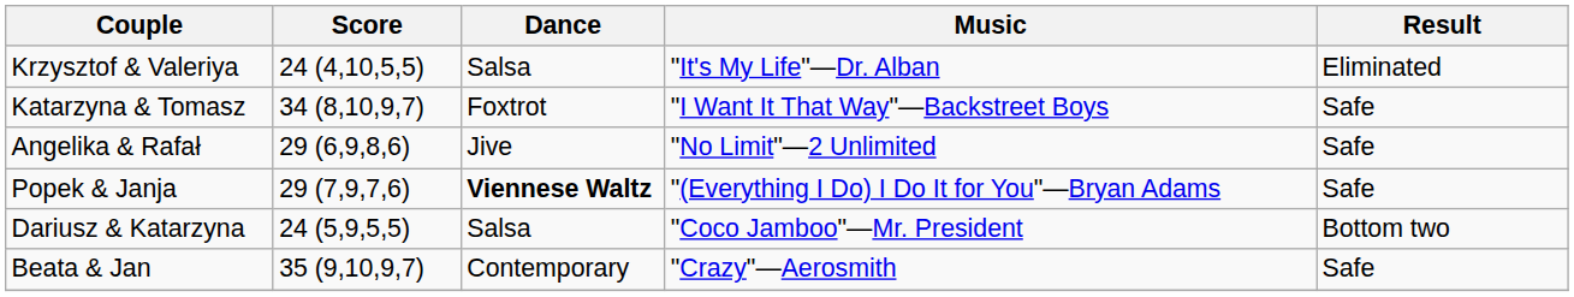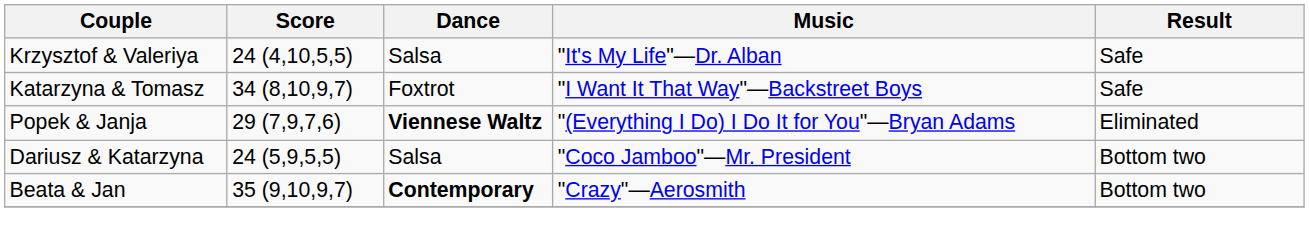 <table class="wikitable">
 <tr>
 <th style="width:160px;">Couple</th>
 <th style="width:110px;">Score</th>
 <th style="width:120px;">Dance</th>
 <th style="width:400px;">Music</th>
 <th style="width:150px;">Result</th>
 </tr>
 <tr>
 <td>Krzysztof & Valeriya</td>
 <td>24 (4,10,5,5)</td>
 <td>Salsa</td>
 <td>"<a href='#'>It's My Life</a>"—<a href='#'>Dr. Alban</a></td>
-<td>Eliminated</td>
+<td>Safe</td>
 </tr>
 <tr>
 <td>Katarzyna & Tomasz</td>
 <td>34 (8,10,9,7)</td>
 <td>Foxtrot</td>
 <td>"<a href='#'>I Want It That Way</a>"—<a href='#'>Backstreet Boys</a></td>
 <td>Safe</td>
 </tr>
 <tr>
-<td>Angelika & Rafał</td>
-<td>29 (6,9,8,6)</td>
-<td>Jive</td>
-<td>"<a href='#'>No Limit</a>"—<a href='#'>2 Unlimited</a></td>
-<td>Safe</td>
-</tr>
-<tr>
 <td>Popek & Janja</td>
 <td>29 (7,9,7,6)</td>
 <td><strong>Viennese Waltz</strong></td>
 <td>"<a href='#'>(Everything I Do) I Do It for You</a>"—<a href='#'>Bryan Adams</a></td>
-<td>Safe</td>
+<td>Eliminated</td>
 </tr>
 <tr>
 <td>Dariusz & Katarzyna</td>
 <td>24 (5,9,5,5)</td>
 <td>Salsa</td>
 <td>"<a href='#'>Coco Jamboo</a>"—<a href='#'>Mr. President</a></td>
 <td>Bottom two</td>
 </tr>
 <tr>
 <td>Beata & Jan</td>
 <td>35 (9,10,9,7)</td>
-<td>Contemporary</td>
+<td><strong>Contemporary</strong></td>
 <td>"<a href='#'>Crazy</a>"—<a href='#'>Aerosmith</a></td>
-<td>Safe</td>
+<td>Bottom two</td>
 </tr>
 <tr>
 </tr>
 </table>
